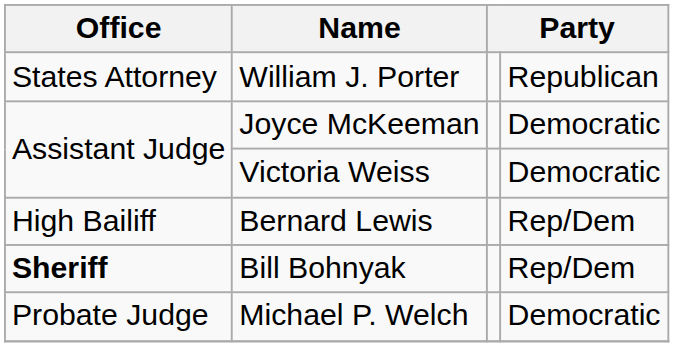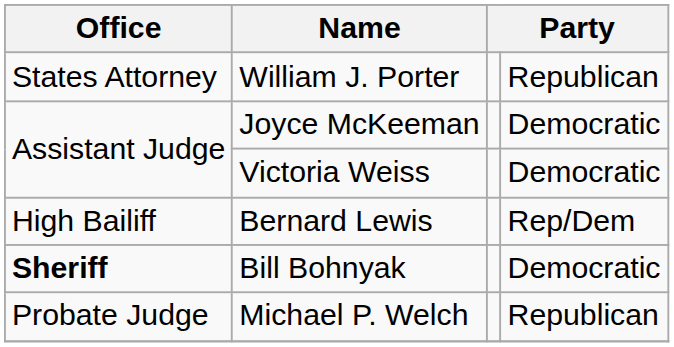 <table class="wikitable sortable">
 <tr>
 <th>Office</th>
 <th>Name</th>
 <th colspan="2">Party</th>
 </tr>
 <tr>
 <td>States Attorney</td>
 <td>William J. Porter</td>
 <td></td>
 <td>Republican</td>
 </tr>
 <tr>
 <td rowspan=2>Assistant Judge</td>
 <td>Joyce McKeeman</td>
 <td></td>
 <td>Democratic</td>
 </tr>
 <tr>
 <td>Victoria Weiss</td>
 <td></td>
 <td>Democratic</td>
 </tr>
 <tr>
 <td>High Bailiff</td>
 <td>Bernard Lewis</td>
 <td></td>
 <td>Rep/Dem</td>
 </tr>
 <tr>
 <td><strong>Sheriff</strong></td>
 <td>Bill Bohnyak</td>
 <td></td>
-<td>Rep/Dem</td>
+<td>Democratic</td>
 </tr>
 <tr>
 <td>Probate Judge</td>
 <td>Michael P. Welch</td>
 <td></td>
-<td>Democratic</td>
+<td>Republican</td>
 </tr>
 <tr>
 </tr>
 </table>
